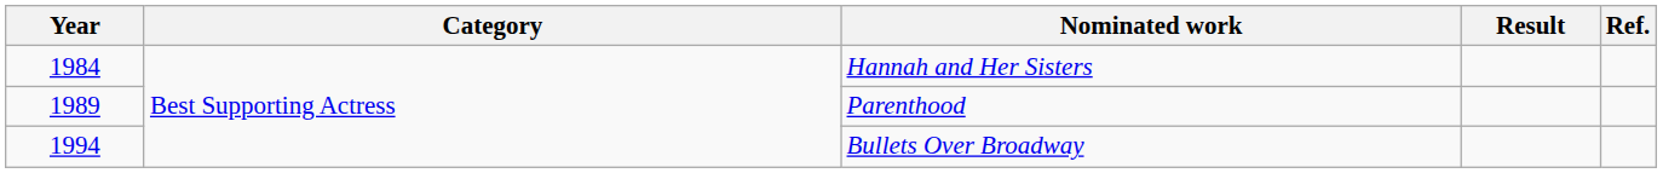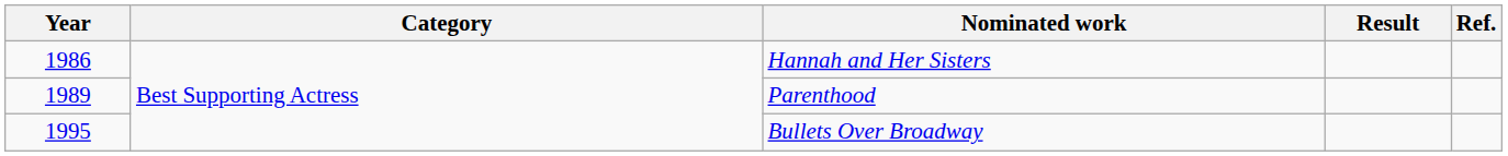 <table class=wikitable>
 <tr>
 <th scope="col" style="width:5em;">Year</th>
 <th scope="col" style="width:27em;">Category</th>
 <th scope="col" style="width:24em;">Nominated work</th>
 <th scope="col" style="width:5em;">Result</th>
 <th>Ref.</th>
 </tr>
 <tr>
-<td style="text-align:center;"><a href='#'>1984</a></td>
+<td style="text-align:center;"><a href='#'>1986</a></td>
 <td rowspan=3><a href='#'>Best Supporting Actress</a></td>
 <td><em><a href='#'>Hannah and Her Sisters</a></em></td>
 <td></td>
 <td style="text-align:center;"></td>
 </tr>
 <tr>
 <td style="text-align:center;"><a href='#'>1989</a></td>
 <td><em><a href='#'>Parenthood</a></em></td>
 <td></td>
 <td style="text-align:center;"></td>
 </tr>
 <tr>
-<td style="text-align:center;"><a href='#'>1994</a></td>
+<td style="text-align:center;"><a href='#'>1995</a></td>
 <td><em><a href='#'>Bullets Over Broadway</a></em></td>
 <td></td>
 <td style="text-align:center;"></td>
 </tr>
 </table>
